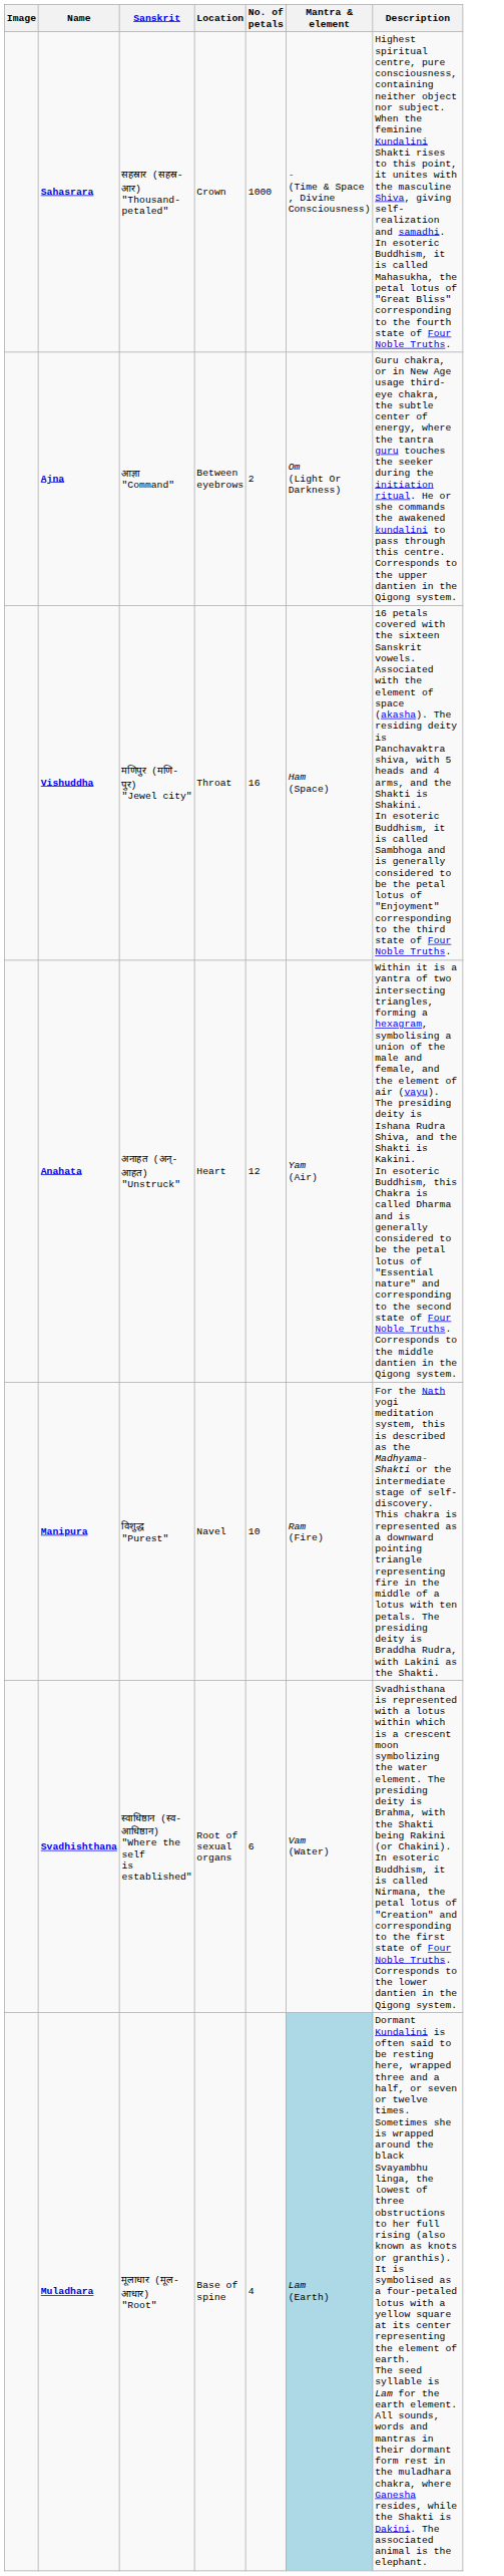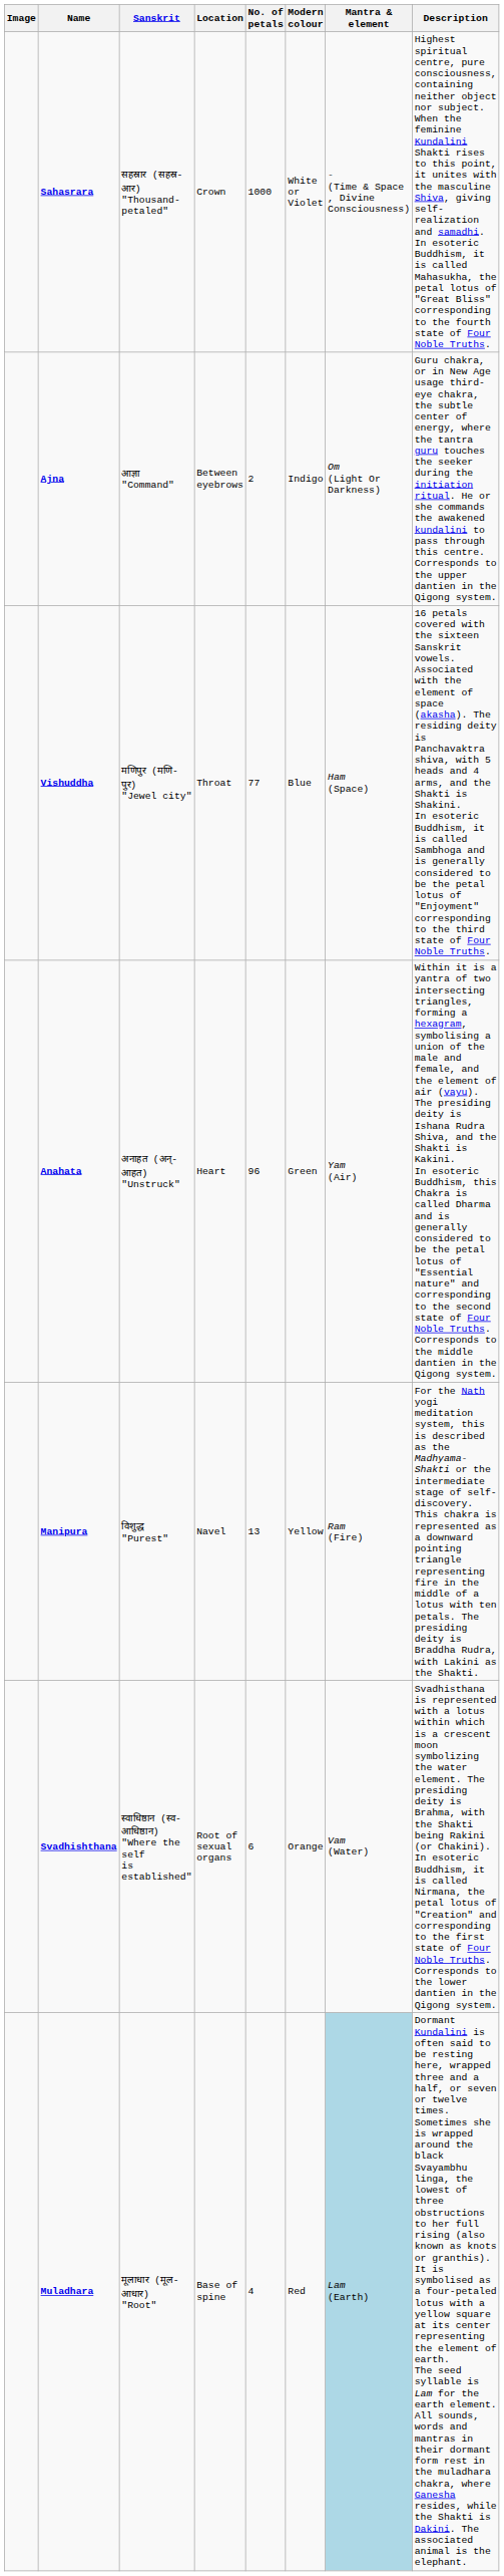 <table class="wikitable">
 <tr>
 <th style="width:  60px;">Image</th>
 <th style="width:  60px;">Name</th>
 <th style="width:  60px;"><a href='#'>Sanskrit</a></th>
 <th style="width:  60px;">Location</th>
 <th style="width:  60px;">No. of petals</th>
+<th style="width:  60px;">Modern colour</th>
 <th style="width:  60px;">Mantra & element</th>
 <th style="width: 500px;">Description</th>
 </tr>
 <tr>
 <td></td>
 <td><strong><a href='#'>Sahasrara</a></strong></td>
 <td>सहस्रार (सहस्र-आर) <br> "Thousand-petaled"</td>
 <td>Crown</td>
 <td>1000</td>
+<td>White or Violet</td>
 <td><em>-</em><br>(Time & Space , Divine Consciousness)</td>
 <td>Highest spiritual centre, pure consciousness, containing neither object nor subject. When the feminine <a href='#'>Kundalini</a> Shakti rises to this point, it unites with the masculine <a href='#'>Shiva</a>, giving self-realization and <a href='#'>samadhi</a>. In esoteric Buddhism, it is called Mahasukha, the petal lotus of "Great Bliss" corresponding to the fourth state of <a href='#'>Four Noble Truths</a>.</td>
 </tr>
 <tr>
 <td></td>
 <td><strong><a href='#'>Ajna</a></strong></td>
 <td>आज्ञा <br> "Command"</td>
 <td>Between<br>eyebrows</td>
 <td>2</td>
+<td>Indigo</td>
 <td><em>Om</em><br>(Light Or Darkness)</td>
 <td>Guru chakra, or in New Age usage third-eye chakra, the subtle center of energy, where the tantra <a href='#'>guru</a> touches the seeker during the  <a href='#'>initiation ritual</a>. He or she commands the awakened <a href='#'>kundalini</a> to pass through this centre.<br>Corresponds to the upper dantien in the Qigong system.</td>
 </tr>
 <tr>
 <td></td>
 <td><strong><a href='#'>Vishuddha</a></strong></td>
 <td>मणिपुर (मणि-पुर) <br> "Jewel city"</td>
 <td>Throat</td>
-<td>16</td>
+<td>77</td>
+<td>Blue</td>
 <td><em>Ham</em><br>(Space)</td>
 <td>16 petals covered with the sixteen Sanskrit vowels. Associated with the element of space (<a href='#'>akasha</a>). The residing deity is Panchavaktra shiva, with 5 heads and 4 arms, and the Shakti is Shakini.<br>In esoteric Buddhism, it is called Sambhoga and is generally considered to be the petal lotus of "Enjoyment" corresponding to the third state of <a href='#'>Four Noble Truths</a>.</td>
 </tr>
 <tr>
 <td></td>
 <td><strong><a href='#'>Anahata</a></strong></td>
 <td>अनाहत (अन्-आहत) <br> "Unstruck"</td>
 <td>Heart</td>
-<td>12</td>
+<td>96</td>
+<td>Green</td>
 <td><em>Yam</em><br>(Air)</td>
 <td>Within it is a yantra of two intersecting triangles, forming a <a href='#'>hexagram</a>, symbolising a union of the male and female, and the element of air (<a href='#'>vayu</a>). The presiding deity is Ishana Rudra Shiva, and the Shakti is Kakini.<br>In esoteric Buddhism, this Chakra is called Dharma and is generally considered to be the petal lotus of "Essential nature" and corresponding to the second state of <a href='#'>Four Noble Truths</a>.<br>Corresponds to the middle dantien in the Qigong system.</td>
 </tr>
 <tr>
 <td></td>
 <td><strong><a href='#'>Manipura</a></strong></td>
 <td>विशुद्ध <br> "Purest"</td>
 <td>Navel</td>
-<td>10</td>
+<td>13</td>
+<td>Yellow</td>
 <td><em>Ram</em><br>(Fire)</td>
 <td>For the <a href='#'>Nath</a> yogi meditation system, this is described as the <em>Madhyama-Shakti</em> or the intermediate stage of self-discovery. This chakra is represented as a downward pointing triangle representing fire in the middle of a lotus with ten petals. The presiding deity is Braddha Rudra, with Lakini as the Shakti.</td>
 </tr>
 <tr>
 <td></td>
 <td><strong><a href='#'>Svadhishthana</a></strong></td>
 <td>स्वाधिष्ठान (स्व-आधिष्ठान) <br> "Where the self<br>is established"</td>
 <td>Root of<br>sexual organs</td>
 <td>6</td>
+<td>Orange</td>
 <td><em>Vam</em><br>(Water)</td>
 <td>Svadhisthana is represented with a lotus within which is a crescent moon symbolizing the water element. The presiding deity is Brahma, with the Shakti being Rakini (or Chakini).<br>In esoteric Buddhism, it is called Nirmana, the petal lotus of "Creation" and corresponding to the first state of <a href='#'>Four Noble Truths</a>.<br>Corresponds to the lower dantien in the Qigong system.</td>
 </tr>
 <tr>
 <td></td>
 <td><strong><a href='#'>Muladhara</a></strong></td>
 <td>मूलाधार (मूल-आधार) <br> "Root"</td>
 <td>Base of<br>spine</td>
 <td>4</td>
+<td>Red</td>
 <td style="background: lightblue;"><em>Lam</em><br>(Earth)</td>
 <td>Dormant <a href='#'>Kundalini</a> is often said to be resting here, wrapped three and a half, or seven or twelve times. Sometimes she is wrapped around the black Svayambhu linga, the lowest of three obstructions to her full rising (also known as knots or granthis). It is symbolised as a four-petaled lotus with a yellow square at its center representing the element of earth.<br>The seed syllable is <em>Lam</em> for the earth element. All sounds, words and mantras in their dormant form rest in the muladhara chakra, where <a href='#'>Ganesha</a> resides, while the Shakti is <a href='#'>Dakini</a>. The associated animal is the elephant.</td>
 </tr>
 </table>
